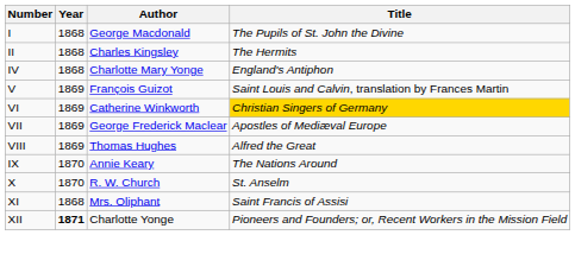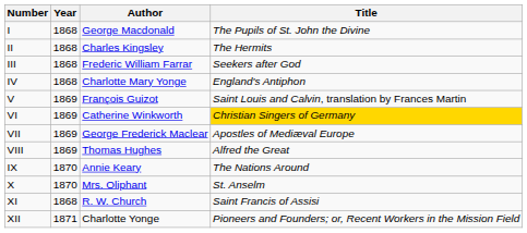 <table class="wikitable">
 <tr>
 <th>Number</th>
 <th>Year</th>
 <th>Author</th>
 <th>Title</th>
 </tr>
 <tr>
 <td>I</td>
 <td>1868</td>
 <td><a href='#'>George Macdonald</a></td>
 <td><em>The Pupils of St. John the Divine</em></td>
 </tr>
 <tr>
 <td>II</td>
 <td>1868</td>
 <td><a href='#'>Charles Kingsley</a></td>
 <td><em>The Hermits</em></td>
+</tr>
+<tr>
+<td>III</td>
+<td>1868</td>
+<td><a href='#'>Frederic William Farrar</a></td>
+<td><em>Seekers after God</em></td>
 </tr>
 <tr>
 <td>IV</td>
 <td>1868</td>
 <td><a href='#'>Charlotte Mary Yonge</a></td>
 <td><em>England's Antiphon</em></td>
 </tr>
 <tr>
 <td>V</td>
 <td>1869</td>
 <td><a href='#'>François Guizot</a></td>
 <td><em>Saint Louis and Calvin</em>, translation by Frances Martin</td>
 </tr>
 <tr>
 <td>VI</td>
 <td>1869</td>
 <td><a href='#'>Catherine Winkworth</a></td>
 <td style="background: gold;"><em>Christian Singers of Germany</em></td>
 </tr>
 <tr>
 <td>VII</td>
 <td>1869</td>
 <td><a href='#'>George Frederick Maclear</a></td>
 <td><em>Apostles of Mediæval Europe</em></td>
 </tr>
 <tr>
 <td>VIII</td>
 <td>1869</td>
 <td><a href='#'>Thomas Hughes</a></td>
 <td><em>Alfred the Great</em></td>
 </tr>
 <tr>
 <td>IX</td>
 <td>1870</td>
 <td><a href='#'>Annie Keary</a></td>
 <td><em>The Nations Around</em></td>
 </tr>
 <tr>
 <td>X</td>
 <td>1870</td>
-<td><a href='#'>R. W. Church</a></td>
+<td><a href='#'>Mrs. Oliphant</a></td>
 <td><em>St. Anselm</em></td>
 </tr>
 <tr>
 <td>XI</td>
 <td>1868</td>
-<td><a href='#'>Mrs. Oliphant</a></td>
+<td><a href='#'>R. W. Church</a></td>
 <td><em>Saint Francis of Assisi</em></td>
 </tr>
 <tr>
 <td>XII</td>
-<td><strong>1871</strong></td>
+<td>1871</td>
 <td>Charlotte Yonge</td>
 <td><em>Pioneers and Founders; or, Recent Workers in the Mission Field</em></td>
 </tr>
 </table>
